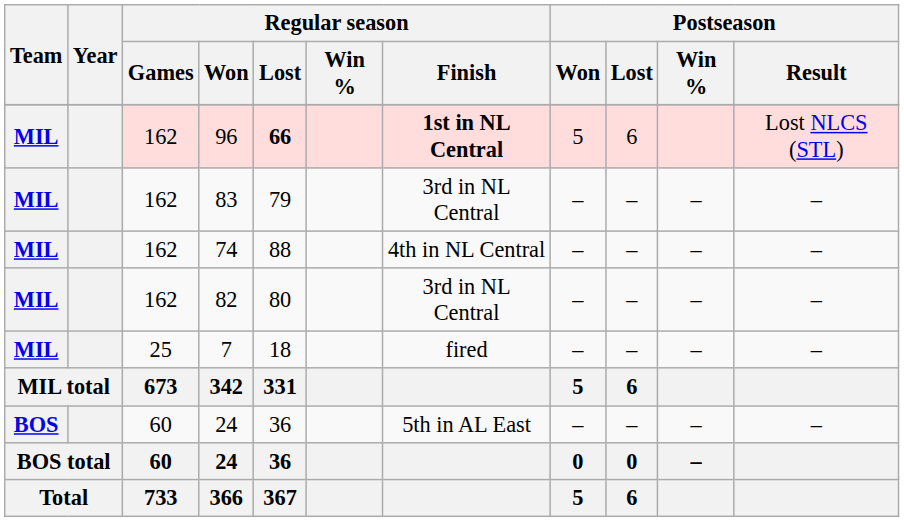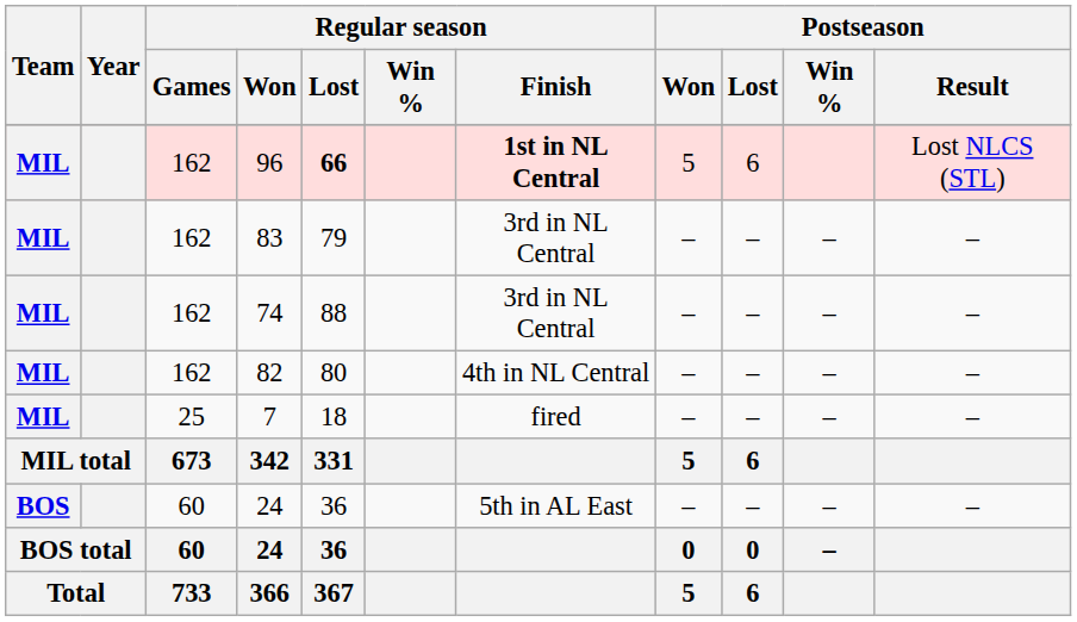 <table class="wikitable" style="font-size: 95%; text-align:center;">
 <tr>
 <th rowspan="2">Team</th>
 <th rowspan="2">Year</th>
 <th colspan="5">Regular season</th>
 <th colspan="4">Postseason</th>
 </tr>
 <tr>
 <th>Games</th>
 <th>Won</th>
 <th>Lost</th>
 <th>Win %</th>
 <th>Finish</th>
 <th>Won</th>
 <th>Lost</th>
 <th>Win %</th>
 <th>Result</th>
 </tr>
 <tr>
 </tr>
 <tr style="background:#fdd">
 <th><a href='#'>MIL</a></th>
 <th></th>
 <td>162</td>
 <td>96</td>
 <td><strong>66</strong></td>
 <td></td>
 <td><strong>1st in NL Central</strong></td>
 <td>5</td>
 <td>6</td>
 <td></td>
 <td>Lost <a href='#'>NLCS</a> (<a href='#'>STL</a>)</td>
 </tr>
 <tr>
 <th><a href='#'>MIL</a></th>
 <th></th>
 <td>162</td>
 <td>83</td>
 <td>79</td>
 <td></td>
 <td>3rd in NL Central</td>
 <td>–</td>
 <td>–</td>
 <td>–</td>
 <td>–</td>
 </tr>
 <tr>
 <th><a href='#'>MIL</a></th>
 <th></th>
 <td>162</td>
 <td>74</td>
 <td>88</td>
 <td></td>
-<td>4th in NL Central</td>
+<td>3rd in NL Central</td>
 <td>–</td>
 <td>–</td>
 <td>–</td>
 <td>–</td>
 </tr>
 <tr>
 <th><a href='#'>MIL</a></th>
 <th></th>
 <td>162</td>
 <td>82</td>
 <td>80</td>
 <td></td>
-<td>3rd in NL Central</td>
+<td>4th in NL Central</td>
 <td>–</td>
 <td>–</td>
 <td>–</td>
 <td>–</td>
 </tr>
 <tr>
 <th><a href='#'>MIL</a></th>
 <th></th>
 <td>25</td>
 <td>7</td>
 <td>18</td>
 <td></td>
 <td>fired</td>
 <td>–</td>
 <td>–</td>
 <td>–</td>
 <td>–</td>
 </tr>
 <tr>
 <th colspan="2">MIL total</th>
 <th>673</th>
 <th>342</th>
 <th>331</th>
 <th></th>
 <th></th>
 <th>5</th>
 <th>6</th>
 <th></th>
 <th></th>
 </tr>
 <tr>
 <th><a href='#'>BOS</a></th>
 <th></th>
 <td>60</td>
 <td>24</td>
 <td>36</td>
 <td></td>
 <td>5th in AL East</td>
 <td>–</td>
 <td>–</td>
 <td>–</td>
 <td>–</td>
 </tr>
 <tr>
 <th colspan="2">BOS total</th>
 <th>60</th>
 <th>24</th>
 <th>36</th>
 <th></th>
 <th></th>
 <th>0</th>
 <th>0</th>
 <th>–</th>
 <th></th>
 </tr>
 <tr>
 <th colspan="2">Total</th>
 <th>733</th>
 <th>366</th>
 <th>367</th>
 <th></th>
 <th></th>
 <th>5</th>
 <th>6</th>
 <th></th>
 <th></th>
 </tr>
 </table>
